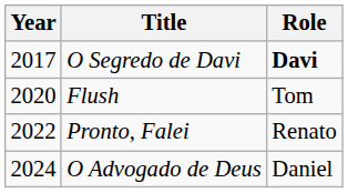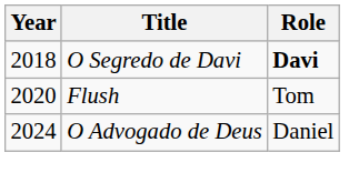 <table class="wikitable">
 <tr>
 <th>Year</th>
 <th>Title</th>
 <th>Role</th>
 </tr>
 <tr>
-<td style="text-align:center;">2017</td>
+<td style="text-align:center;">2018</td>
 <td><em>O Segredo de Davi</em></td>
 <td><strong>Davi</strong></td>
 </tr>
 <tr>
 <td>2020</td>
 <td><em>Flush</em></td>
 <td>Tom</td>
 </tr>
 <tr>
-<td>2022</td>
-<td><em>Pronto, Falei</em></td>
-<td>Renato</td>
-</tr>
-<tr>
 <td>2024</td>
 <td><em>O Advogado de Deus</em></td>
 <td>Daniel</td>
 </tr>
 </table>
